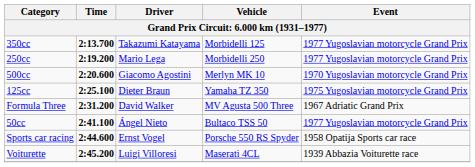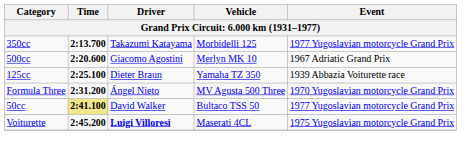 <table class="wikitable">
 <tr>
 <th>Category</th>
 <th>Time</th>
 <th>Driver</th>
 <th>Vehicle</th>
 <th>Event</th>
 </tr>
 <tr>
 <th colspan=5>Grand Prix Circuit: 6.000 km (1931–1977)</th>
 </tr>
 <tr>
 <td><a href='#'>350cc</a></td>
 <td><strong>2:13.700</strong></td>
 <td><a href='#'>Takazumi Katayama</a></td>
 <td><a href='#'>Morbidelli 125</a></td>
 <td><a href='#'>1977 Yugoslavian motorcycle Grand Prix</a></td>
 </tr>
 <tr>
-<td><a href='#'>250cc</a></td>
-<td><strong>2:19.200</strong></td>
-<td><a href='#'>Mario Lega</a></td>
-<td><a href='#'>Morbidelli 250</a></td>
-<td><a href='#'>1977 Yugoslavian motorcycle Grand Prix</a></td>
-</tr>
-<tr>
 <td><a href='#'>500cc</a></td>
 <td><strong>2:20.600</strong></td>
 <td><a href='#'>Giacomo Agostini</a></td>
 <td><a href='#'>Merlyn MK 10</a></td>
-<td><a href='#'>1970 Yugoslavian motorcycle Grand Prix</a></td>
+<td>1967 Adriatic Grand Prix</td>
 </tr>
 <tr>
 <td><a href='#'>125cc</a></td>
 <td><strong>2:25.100</strong></td>
 <td><a href='#'>Dieter Braun</a></td>
 <td><a href='#'>Yamaha TZ 350</a></td>
-<td><a href='#'>1975 Yugoslavian motorcycle Grand Prix</a></td>
+<td>1939 Abbazia Voiturette race</td>
 </tr>
 <tr>
 <td><a href='#'>Formula Three</a></td>
 <td><strong>2:31.200</strong></td>
-<td><a href='#'>David Walker</a></td>
+<td><a href='#'>Ángel Nieto</a></td>
 <td><a href='#'>MV Agusta 500 Three</a></td>
-<td>1967 Adriatic Grand Prix</td>
+<td><a href='#'>1970 Yugoslavian motorcycle Grand Prix</a></td>
 </tr>
 <tr>
 <td><a href='#'>50cc</a></td>
-<td><strong>2:41.100</strong></td>
-<td><a href='#'>Ángel Nieto</a></td>
+<td style="background: khaki;"><strong>2:41.100</strong></td>
+<td><a href='#'>David Walker</a></td>
 <td><a href='#'>Bultaco TSS 50</a></td>
 <td><a href='#'>1977 Yugoslavian motorcycle Grand Prix</a></td>
 </tr>
 <tr>
-<td><a href='#'>Sports car racing</a></td>
-<td><strong>2:44.600</strong></td>
-<td><a href='#'>Ernst Vogel</a></td>
-<td><a href='#'>Porsche 550 RS Spyder</a></td>
-<td>1958 Opatija Sports car race</td>
-</tr>
-<tr>
 <td><a href='#'>Voiturette</a></td>
 <td><strong>2:45.200</strong></td>
-<td><a href='#'>Luigi Villoresi</a></td>
+<td><strong><a href='#'>Luigi Villoresi</a></strong></td>
 <td><a href='#'>Maserati 4CL</a></td>
-<td>1939 Abbazia Voiturette race</td>
+<td><a href='#'>1975 Yugoslavian motorcycle Grand Prix</a></td>
 </tr>
 <tr>
 </tr>
 </table>
